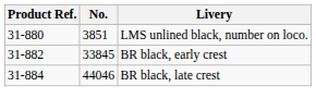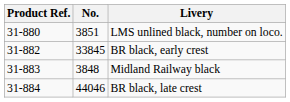 <table class="wikitable">
 <tr>
 <th>Product Ref.</th>
 <th>No.</th>
 <th>Livery</th>
 </tr>
 <tr>
 <td>31-880</td>
 <td>3851</td>
 <td>LMS unlined black, number on loco.</td>
 </tr>
 <tr>
 <td>31-882</td>
 <td>33845</td>
 <td>BR black, early crest</td>
 </tr>
 <tr>
+<td>31-883</td>
+<td>3848</td>
+<td>Midland Railway black</td>
+</tr>
+<tr>
 <td>31-884</td>
 <td>44046</td>
 <td>BR black, late crest</td>
 </tr>
 </table>
